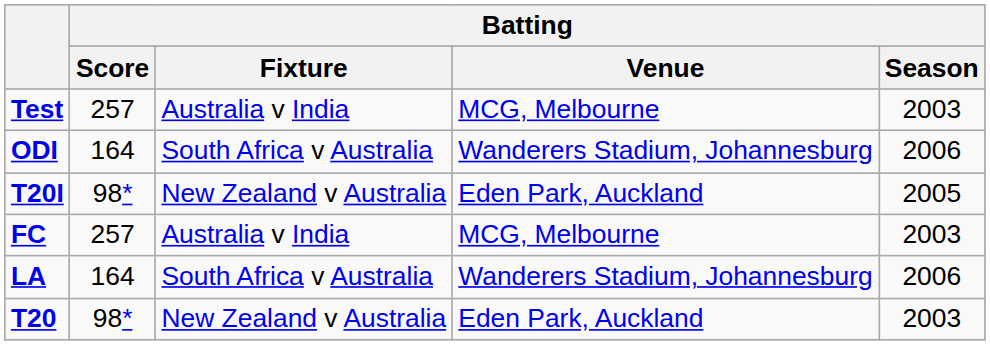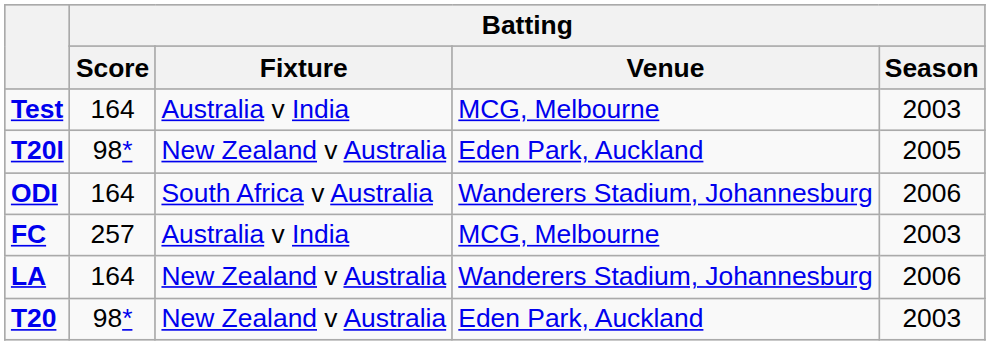 <table class=wikitable style="font-size:100%">
 <tr>
 <th rowspan="2"></th>
 <th colspan="4">Batting</th>
 </tr>
 <tr>
 <th>Score</th>
 <th>Fixture</th>
 <th>Venue</th>
 <th>Season</th>
 </tr>
 <tr>
 <td><strong><a href='#'>Test</a></strong></td>
-<td align="center">257</td>
+<td align="center">164</td>
 <td><a href='#'>Australia</a> v <a href='#'>India</a></td>
 <td><a href='#'>MCG, Melbourne</a></td>
 <td align="center">2003</td>
+</tr>
+<tr>
+<td><strong><a href='#'>T20I</a></strong></td>
+<td align="center">98<a href='#'>*</a></td>
+<td><a href='#'>New Zealand</a> v <a href='#'>Australia</a></td>
+<td><a href='#'>Eden Park, Auckland</a></td>
+<td align="center">2005</td>
 </tr>
 <tr>
 <td><strong><a href='#'>ODI</a></strong></td>
 <td align="center">164</td>
 <td><a href='#'>South Africa</a> v <a href='#'>Australia</a></td>
 <td><a href='#'>Wanderers Stadium, Johannesburg</a></td>
 <td align="center">2006</td>
-</tr>
-<tr>
-<td><strong><a href='#'>T20I</a></strong></td>
-<td align="center">98<a href='#'>*</a></td>
-<td><a href='#'>New Zealand</a> v <a href='#'>Australia</a></td>
-<td><a href='#'>Eden Park, Auckland</a></td>
-<td align="center">2005</td>
 </tr>
 <tr>
 <td><strong><a href='#'>FC</a></strong></td>
 <td align="center">257</td>
 <td><a href='#'>Australia</a> v <a href='#'>India</a></td>
 <td><a href='#'>MCG, Melbourne</a></td>
 <td align="center">2003</td>
 </tr>
 <tr>
 <td><strong><a href='#'>LA</a></strong></td>
 <td align="center">164</td>
-<td><a href='#'>South Africa</a> v <a href='#'>Australia</a></td>
+<td><a href='#'>New Zealand</a> v <a href='#'>Australia</a></td>
 <td><a href='#'>Wanderers Stadium, Johannesburg</a></td>
 <td align="center">2006</td>
 </tr>
 <tr>
 <td><strong><a href='#'>T20</a></strong></td>
 <td align="center">98<a href='#'>*</a></td>
 <td><a href='#'>New Zealand</a> v <a href='#'>Australia</a></td>
 <td><a href='#'>Eden Park, Auckland</a></td>
 <td align="center">2003</td>
 </tr>
 </table>
